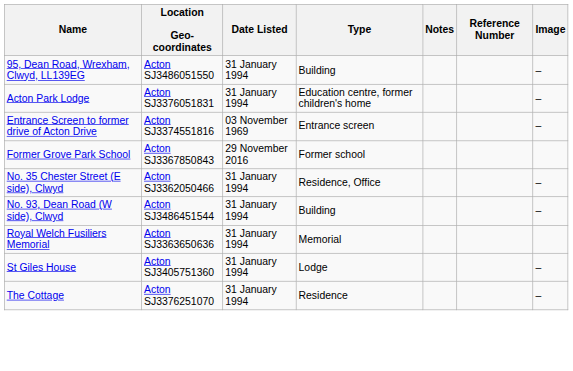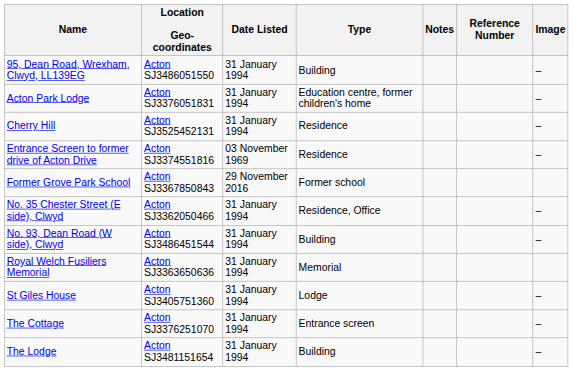 <table class="wikitable sortable">
 <tr>
 <th>Name</th>
 <th>Location<br><br>Geo-coordinates</th>
 <th>Date Listed</th>
 <th>Type</th>
 <th>Notes</th>
 <th>Reference Number</th>
 <th>Image</th>
 </tr>
 <tr>
 <td><a href='#'>95, Dean Road, Wrexham, Clwyd, LL139EG</a></td>
 <td><a href='#'>Acton</a><br>SJ3486051550<br></td>
 <td>31 January 1994</td>
 <td>Building</td>
 <td></td>
 <td></td>
 <td>–</td>
 </tr>
 <tr>
 <td><a href='#'>Acton Park Lodge</a></td>
 <td><a href='#'>Acton</a><br>SJ3376051831<br></td>
 <td>31 January 1994</td>
 <td>Education centre, former children's home</td>
 <td></td>
 <td></td>
 <td>–</td>
 </tr>
 <tr>
+<td><a href='#'>Cherry Hill</a></td>
+<td><a href='#'>Acton</a><br>SJ3525452131<br></td>
+<td>31 January 1994</td>
+<td>Residence</td>
+<td></td>
+<td></td>
+<td>–</td>
+</tr>
+<tr>
 <td><a href='#'>Entrance Screen to former drive of Acton Drive</a></td>
 <td><a href='#'>Acton</a><br>SJ3374551816<br></td>
 <td>03 November 1969</td>
-<td>Entrance screen</td>
+<td>Residence</td>
 <td></td>
 <td></td>
 <td>–</td>
 </tr>
 <tr>
 <td><a href='#'>Former Grove Park School</a></td>
 <td><a href='#'>Acton</a><br>SJ3367850843<br></td>
 <td>29 November 2016</td>
 <td>Former school</td>
 <td></td>
 <td></td>
 <td></td>
 </tr>
 <tr>
 <td><a href='#'>No. 35 Chester Street (E side), Clwyd</a></td>
 <td><a href='#'>Acton</a><br>SJ3362050466<br></td>
 <td>31 January 1994</td>
 <td>Residence, Office</td>
 <td></td>
 <td></td>
 <td>–</td>
 </tr>
 <tr>
 <td><a href='#'>No. 93, Dean Road (W side), Clwyd</a></td>
 <td><a href='#'>Acton</a><br>SJ3486451544<br></td>
 <td>31 January 1994</td>
 <td>Building</td>
 <td></td>
 <td></td>
 <td>–</td>
 </tr>
 <tr>
 <td><a href='#'>Royal Welch Fusiliers Memorial</a></td>
 <td><a href='#'>Acton</a><br>SJ3363650636<br></td>
 <td>31 January 1994</td>
 <td>Memorial</td>
 <td></td>
 <td></td>
 <td></td>
 </tr>
 <tr>
 <td><a href='#'>St Giles House</a></td>
 <td><a href='#'>Acton</a><br>SJ3405751360<br></td>
 <td>31 January 1994</td>
 <td>Lodge</td>
 <td></td>
 <td></td>
 <td>–</td>
 </tr>
 <tr>
 <td><a href='#'>The Cottage</a></td>
 <td><a href='#'>Acton</a><br>SJ3376251070<br></td>
 <td>31 January 1994</td>
-<td>Residence</td>
+<td>Entrance screen</td>
+<td></td>
+<td></td>
+<td>–</td>
+</tr>
+<tr>
+<td><a href='#'>The Lodge</a></td>
+<td><a href='#'>Acton</a><br>SJ3481151654<br></td>
+<td>31 January 1994</td>
+<td>Building</td>
 <td></td>
 <td></td>
 <td>–</td>
 </tr>
 </table>
